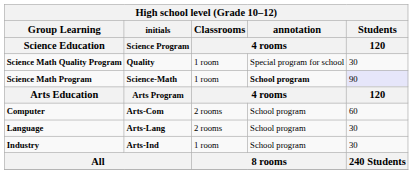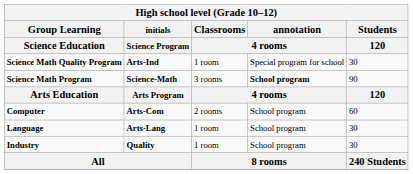 <table class="wikitable">
 <tr>
 <th colspan="5">High school level (Grade 10–12)</th>
 </tr>
 <tr>
 <th>Group Learning</th>
 <th><strong><small>initials</small></strong></th>
 <th>Classrooms</th>
 <th>annotation</th>
 <th>Students</th>
 </tr>
 <tr>
 <th><strong>Science Education</strong></th>
 <th><strong><small>Science Program</small></strong></th>
 <th colspan="2">4 rooms</th>
 <th colspan="1">120</th>
 </tr>
 <tr>
 <td><strong><small>Science Math Quality Program</small></strong></td>
-<td><strong><small>Quality</small></strong></td>
+<td><strong><small>Arts-Ind</small></strong></td>
 <td><small>1 room</small></td>
 <td><small>Special program for school</small></td>
 <td><small>30 </small></td>
 </tr>
 <tr>
 <td><strong><small>Science Math Program</small></strong></td>
 <td><strong><small>Science-Math</small></strong></td>
-<td><small>1 room</small></td>
+<td><small>3 rooms</small></td>
 <td><strong><small>School program</small></strong></td>
-<td style="background: lavender;"><small>90 </small></td>
+<td><small>90 </small></td>
 </tr>
 <tr>
 <th><strong>Arts Education</strong></th>
 <th><small><strong>Arts Program</strong></small></th>
 <th colspan="2">4 rooms</th>
 <th colspan="1">120</th>
 </tr>
 <tr>
 <td><strong><small>Computer</small></strong></td>
 <td><strong><small>Arts-Com</small></strong></td>
 <td><small>2 rooms</small></td>
 <td><small>School program</small></td>
 <td><small>60 </small></td>
 </tr>
 <tr>
 <td><strong><small>Language</small></strong></td>
 <td><strong><small>Arts-Lang</small></strong></td>
-<td><small>2 rooms</small></td>
+<td><small>1 room</small></td>
 <td><small>School program</small></td>
 <td><small>30 </small></td>
 </tr>
 <tr>
 <td><strong><small>Industry</small></strong></td>
-<td><strong><small>Arts-Ind</small></strong></td>
+<td><strong><small>Quality</small></strong></td>
 <td><small>1 room</small></td>
 <td><small>School program</small></td>
 <td><small>30 </small></td>
 </tr>
 <tr>
 <th colspan="2">All</th>
 <th colspan="2">8 rooms</th>
 <th colspan="1">240 Students</th>
 </tr>
 <tr>
 </tr>
 </table>
